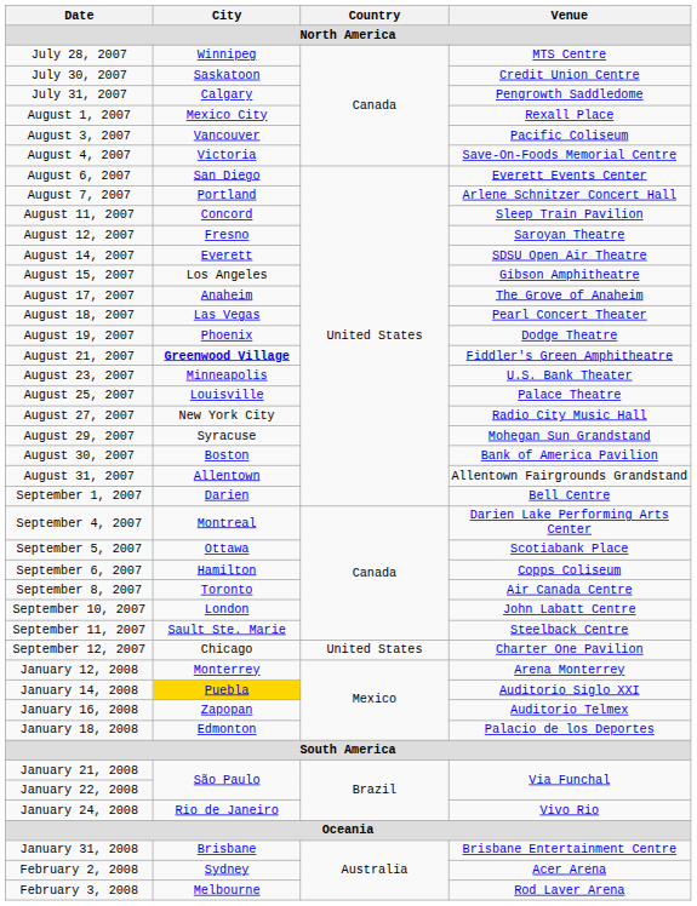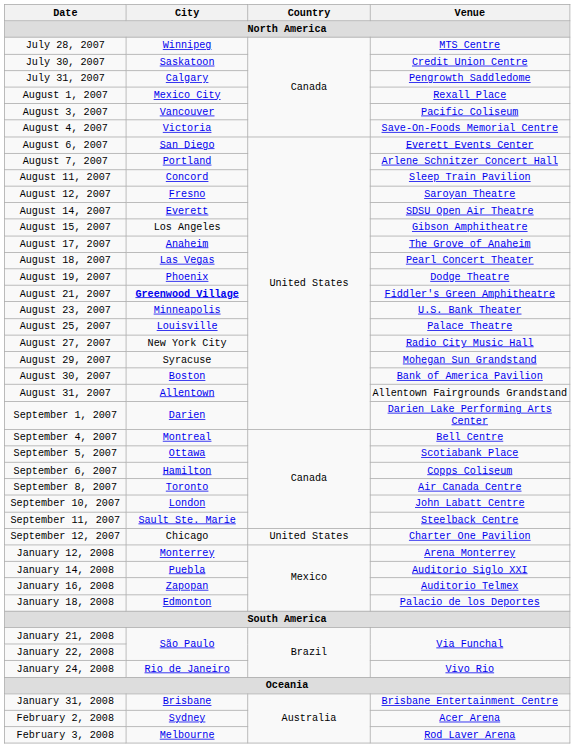 <table class="wikitable" style="text-align:center;">
 <tr>
 <th style="width:150px;">Date</th>
 <th style="width:150px;">City</th>
 <th style="width:150px;">Country</th>
 <th style="width:250px;">Venue</th>
 </tr>
 <tr style="background:#ddd;">
 <td colspan="4"><strong>North America</strong></td>
 </tr>
 <tr>
 <td>July 28, 2007</td>
 <td><a href='#'>Winnipeg</a></td>
 <td rowspan="6">Canada</td>
 <td><a href='#'>MTS Centre</a></td>
 </tr>
 <tr>
 <td>July 30, 2007</td>
 <td><a href='#'>Saskatoon</a></td>
 <td><a href='#'>Credit Union Centre</a></td>
 </tr>
 <tr>
 <td>July 31, 2007</td>
 <td><a href='#'>Calgary</a></td>
 <td><a href='#'>Pengrowth Saddledome</a></td>
 </tr>
 <tr>
 <td>August 1, 2007</td>
 <td><a href='#'>Mexico City</a></td>
 <td><a href='#'>Rexall Place</a></td>
 </tr>
 <tr>
 <td>August 3, 2007</td>
 <td><a href='#'>Vancouver</a></td>
 <td><a href='#'>Pacific Coliseum</a></td>
 </tr>
 <tr>
 <td>August 4, 2007</td>
 <td><a href='#'>Victoria</a></td>
 <td><a href='#'>Save-On-Foods Memorial Centre</a></td>
 </tr>
 <tr>
 <td>August 6, 2007</td>
 <td><a href='#'>San Diego</a></td>
 <td rowspan="17">United States</td>
 <td><a href='#'>Everett Events Center</a></td>
 </tr>
 <tr>
 <td>August 7, 2007</td>
 <td><a href='#'>Portland</a></td>
 <td><a href='#'>Arlene Schnitzer Concert Hall</a></td>
 </tr>
 <tr>
 <td>August 11, 2007</td>
 <td><a href='#'>Concord</a></td>
 <td><a href='#'>Sleep Train Pavilion</a></td>
 </tr>
 <tr>
 <td>August 12, 2007</td>
 <td><a href='#'>Fresno</a></td>
 <td><a href='#'>Saroyan Theatre</a></td>
 </tr>
 <tr>
 <td>August 14, 2007</td>
 <td><a href='#'>Everett</a></td>
 <td><a href='#'>SDSU Open Air Theatre</a></td>
 </tr>
 <tr>
 <td>August 15, 2007</td>
 <td>Los Angeles</td>
 <td><a href='#'>Gibson Amphitheatre</a></td>
 </tr>
 <tr>
 <td>August 17, 2007</td>
 <td><a href='#'>Anaheim</a></td>
 <td><a href='#'>The Grove of Anaheim</a></td>
 </tr>
 <tr>
 <td>August 18, 2007</td>
 <td><a href='#'>Las Vegas</a></td>
 <td><a href='#'>Pearl Concert Theater</a></td>
 </tr>
 <tr>
 <td>August 19, 2007</td>
 <td><a href='#'>Phoenix</a></td>
 <td><a href='#'>Dodge Theatre</a></td>
 </tr>
 <tr>
 <td>August 21, 2007</td>
 <td><strong><a href='#'>Greenwood Village</a></strong></td>
 <td><a href='#'>Fiddler's Green Amphitheatre</a></td>
 </tr>
 <tr>
 <td>August 23, 2007</td>
 <td><a href='#'>Minneapolis</a></td>
 <td><a href='#'>U.S. Bank Theater</a></td>
 </tr>
 <tr>
 <td>August 25, 2007</td>
 <td><a href='#'>Louisville</a></td>
 <td><a href='#'>Palace Theatre</a></td>
 </tr>
 <tr>
 <td>August 27, 2007</td>
 <td>New York City</td>
 <td><a href='#'>Radio City Music Hall</a></td>
 </tr>
 <tr>
 <td>August 29, 2007</td>
 <td>Syracuse</td>
 <td><a href='#'>Mohegan Sun Grandstand</a></td>
 </tr>
 <tr>
 <td>August 30, 2007</td>
 <td><a href='#'>Boston</a></td>
 <td><a href='#'>Bank of America Pavilion</a></td>
 </tr>
 <tr>
 <td>August 31, 2007</td>
 <td><a href='#'>Allentown</a></td>
 <td>Allentown Fairgrounds Grandstand</td>
 </tr>
 <tr>
 <td>September 1, 2007</td>
 <td><a href='#'>Darien</a></td>
-<td><a href='#'>Bell Centre</a></td>
+<td><a href='#'>Darien Lake Performing Arts Center</a></td>
 </tr>
 <tr>
 <td>September 4, 2007 </td>
 <td><a href='#'>Montreal</a></td>
 <td rowspan="6">Canada</td>
-<td><a href='#'>Darien Lake Performing Arts Center</a></td>
+<td><a href='#'>Bell Centre</a></td>
 </tr>
 <tr>
 <td>September 5, 2007 </td>
 <td><a href='#'>Ottawa</a></td>
 <td><a href='#'>Scotiabank Place</a></td>
 </tr>
 <tr>
 <td>September 6, 2007 </td>
 <td><a href='#'>Hamilton</a></td>
 <td><a href='#'>Copps Coliseum</a></td>
 </tr>
 <tr>
 <td>September 8, 2007 </td>
 <td><a href='#'>Toronto</a></td>
 <td><a href='#'>Air Canada Centre</a></td>
 </tr>
 <tr>
 <td>September 10, 2007 </td>
 <td><a href='#'>London</a></td>
 <td><a href='#'>John Labatt Centre</a></td>
 </tr>
 <tr>
 <td>September 11, 2007 </td>
 <td><a href='#'>Sault Ste. Marie</a></td>
 <td><a href='#'>Steelback Centre</a></td>
 </tr>
 <tr>
 <td>September 12, 2007</td>
 <td>Chicago</td>
 <td>United States</td>
 <td><a href='#'>Charter One Pavilion</a></td>
 </tr>
 <tr>
 <td>January 12, 2008</td>
 <td><a href='#'>Monterrey</a></td>
 <td rowspan="4">Mexico</td>
 <td><a href='#'>Arena Monterrey</a></td>
 </tr>
 <tr>
 <td>January 14, 2008</td>
-<td style="background: gold;"><a href='#'>Puebla</a></td>
+<td><a href='#'>Puebla</a></td>
 <td><a href='#'>Auditorio Siglo XXI</a></td>
 </tr>
 <tr>
 <td>January 16, 2008</td>
 <td><a href='#'>Zapopan</a></td>
 <td><a href='#'>Auditorio Telmex</a></td>
 </tr>
 <tr>
 <td>January 18, 2008</td>
 <td><a href='#'>Edmonton</a></td>
 <td><a href='#'>Palacio de los Deportes</a></td>
 </tr>
 <tr style="background:#ddd;">
 <td colspan="4"><strong>South America</strong></td>
 </tr>
 <tr>
 <td>January 21, 2008</td>
 <td rowspan="2"><a href='#'>São Paulo</a></td>
 <td rowspan="3">Brazil</td>
 <td rowspan="2"><a href='#'>Via Funchal</a></td>
 </tr>
 <tr>
 <td>January 22, 2008</td>
 </tr>
 <tr>
 <td>January 24, 2008</td>
 <td><a href='#'>Rio de Janeiro</a></td>
 <td><a href='#'>Vivo Rio</a></td>
 </tr>
 <tr style="background:#ddd;">
 <td colspan="4"><strong>Oceania</strong></td>
 </tr>
 <tr>
 <td>January 31, 2008</td>
 <td><a href='#'>Brisbane</a></td>
 <td rowspan="3">Australia</td>
 <td><a href='#'>Brisbane Entertainment Centre</a></td>
 </tr>
 <tr>
 <td>February 2, 2008</td>
 <td><a href='#'>Sydney</a></td>
 <td><a href='#'>Acer Arena</a></td>
 </tr>
 <tr>
 <td>February 3, 2008</td>
 <td><a href='#'>Melbourne</a></td>
 <td><a href='#'>Rod Laver Arena</a></td>
 </tr>
 </table>
